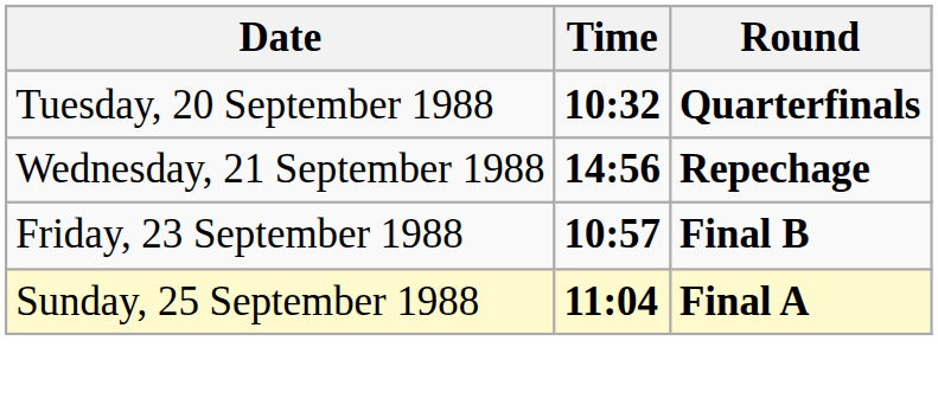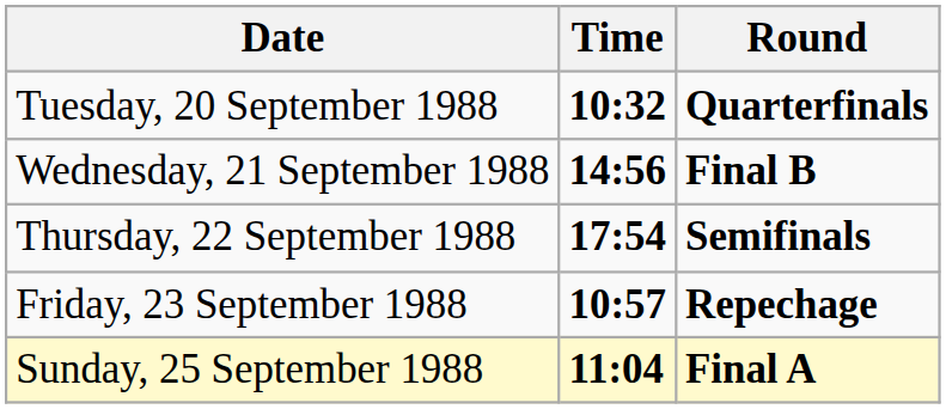 <table class="wikitable">
 <tr>
 <th>Date</th>
 <th>Time</th>
 <th>Round</th>
 </tr>
 <tr>
 <td>Tuesday, 20 September 1988</td>
 <td><strong>10:32</strong></td>
 <td><strong>Quarterfinals</strong></td>
 </tr>
 <tr>
 <td>Wednesday, 21 September 1988</td>
 <td><strong>14:56</strong></td>
-<td><strong>Repechage</strong></td>
+<td><strong>Final B</strong></td>
+</tr>
+<tr>
+<td>Thursday, 22 September 1988</td>
+<td><strong>17:54</strong></td>
+<td><strong>Semifinals</strong></td>
 </tr>
 <tr>
 <td>Friday, 23 September 1988</td>
 <td><strong>10:57</strong></td>
-<td><strong>Final B</strong></td>
+<td><strong>Repechage</strong></td>
 </tr>
 <tr style=background:lemonchiffon>
 <td>Sunday, 25 September 1988</td>
 <td><strong>11:04</strong></td>
 <td><strong>Final A</strong></td>
 </tr>
 </table>
